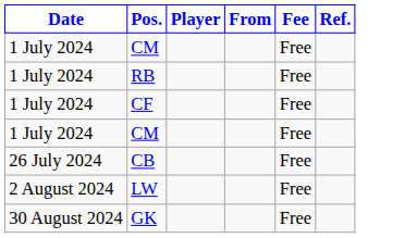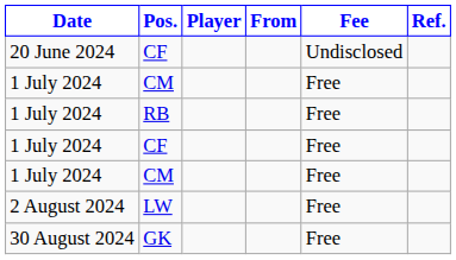 <table class="wikitable plainrowheaders sortable">
 <tr>
 <th style="background:white; color:blue; border: 1px solid blue;">Date</th>
 <th style="background:white; color:blue; border: 1px solid blue;">Pos.</th>
 <th style="background:white; color:blue; border: 1px solid blue;">Player</th>
 <th style="background:white; color:blue; border: 1px solid blue;">From</th>
 <th style="background:white; color:blue; border: 1px solid blue;">Fee</th>
 <th style="background:white; color:blue; border: 1px solid blue;">Ref.</th>
+</tr>
+<tr>
+<td>20 June 2024</td>
+<td><a href='#'>CF</a></td>
+<td></td>
+<td></td>
+<td>Undisclosed</td>
+<td></td>
 </tr>
 <tr>
 <td>1 July 2024</td>
 <td><a href='#'>CM</a></td>
 <td></td>
 <td></td>
 <td>Free</td>
 <td></td>
 </tr>
 <tr>
 <td>1 July 2024</td>
 <td><a href='#'>RB</a></td>
 <td></td>
 <td></td>
 <td>Free</td>
 <td></td>
 </tr>
 <tr>
 <td>1 July 2024</td>
 <td><a href='#'>CF</a></td>
 <td></td>
 <td></td>
 <td>Free</td>
 <td></td>
 </tr>
 <tr>
 <td>1 July 2024</td>
 <td><a href='#'>CM</a></td>
 <td></td>
 <td></td>
 <td>Free</td>
 <td></td>
 </tr>
 <tr>
-<td>26 July 2024</td>
-<td><a href='#'>CB</a></td>
-<td></td>
-<td></td>
-<td>Free</td>
-<td></td>
-</tr>
-<tr>
 <td>2 August 2024</td>
 <td><a href='#'>LW</a></td>
 <td></td>
 <td></td>
 <td>Free</td>
 <td></td>
 </tr>
 <tr>
 <td>30 August 2024</td>
 <td><a href='#'>GK</a></td>
 <td></td>
 <td></td>
 <td>Free</td>
 <td></td>
 </tr>
 </table>
